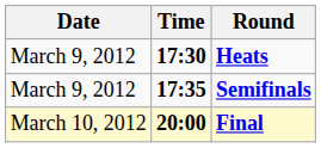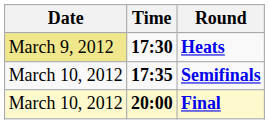 <table class="wikitable">
 <tr>
 <th>Date</th>
 <th>Time</th>
 <th>Round</th>
 </tr>
 <tr>
-<td>March 9, 2012</td>
+<td style="background: khaki;">March 9, 2012</td>
 <td><strong>17:30</strong></td>
 <td><strong><a href='#'>Heats</a></strong></td>
 </tr>
 <tr>
-<td>March 9, 2012</td>
+<td>March 10, 2012</td>
 <td><strong>17:35</strong></td>
 <td><strong><a href='#'>Semifinals</a></strong></td>
 </tr>
 <tr style=background:lemonchiffon>
 <td>March 10, 2012</td>
 <td><strong>20:00</strong></td>
 <td><strong><a href='#'>Final</a></strong></td>
 </tr>
 </table>
